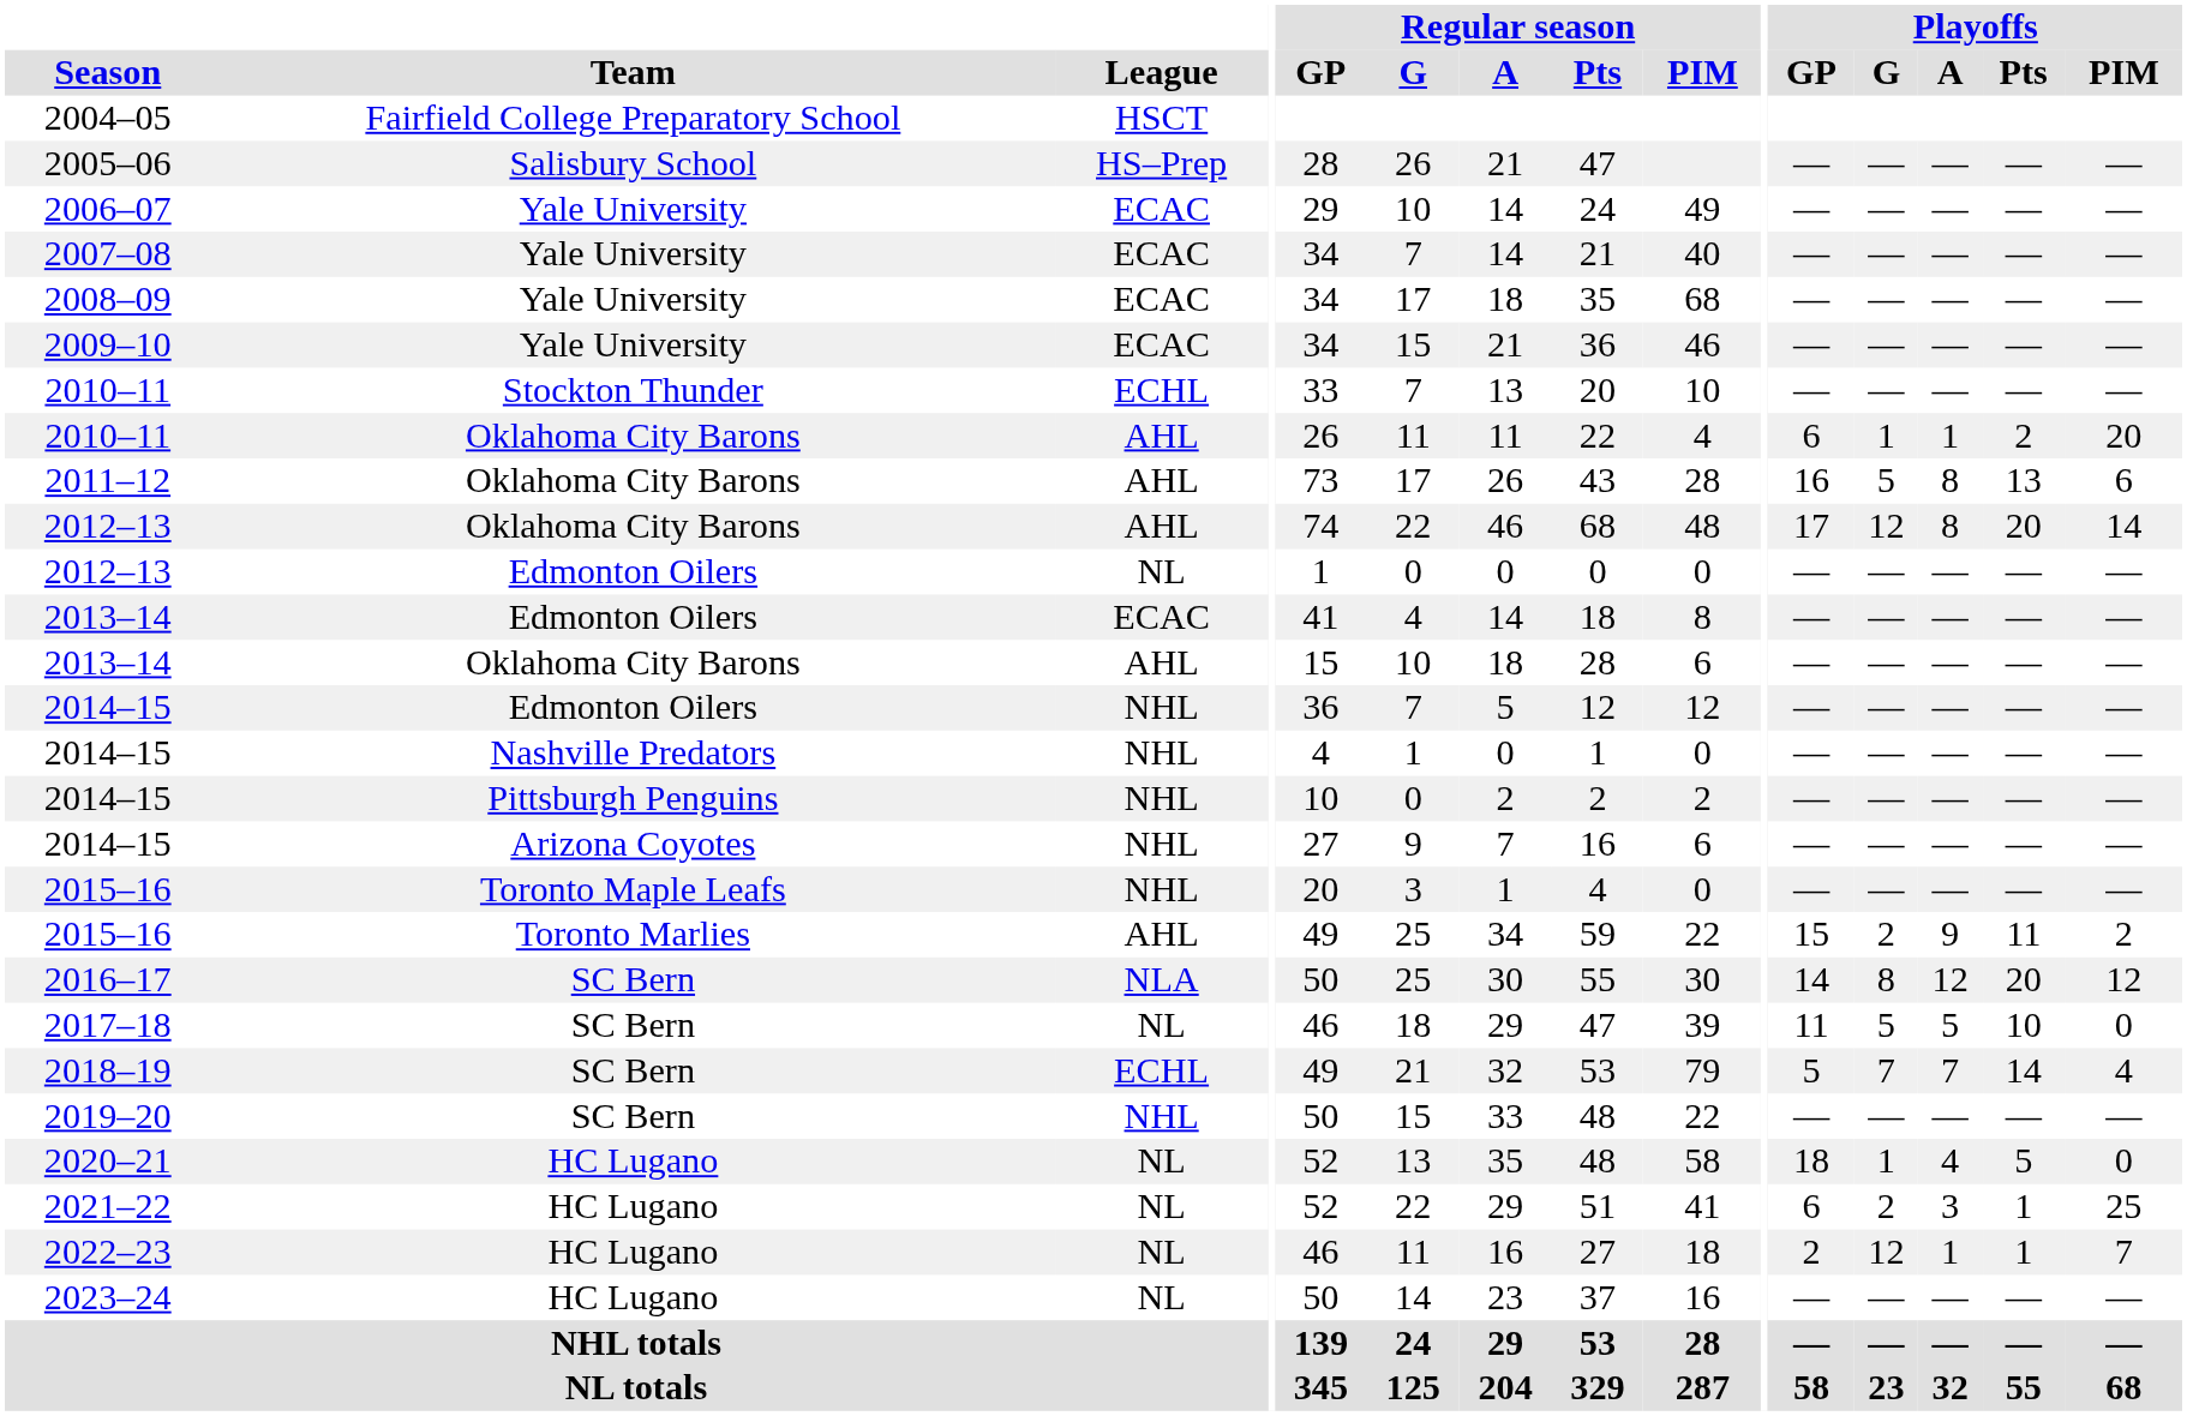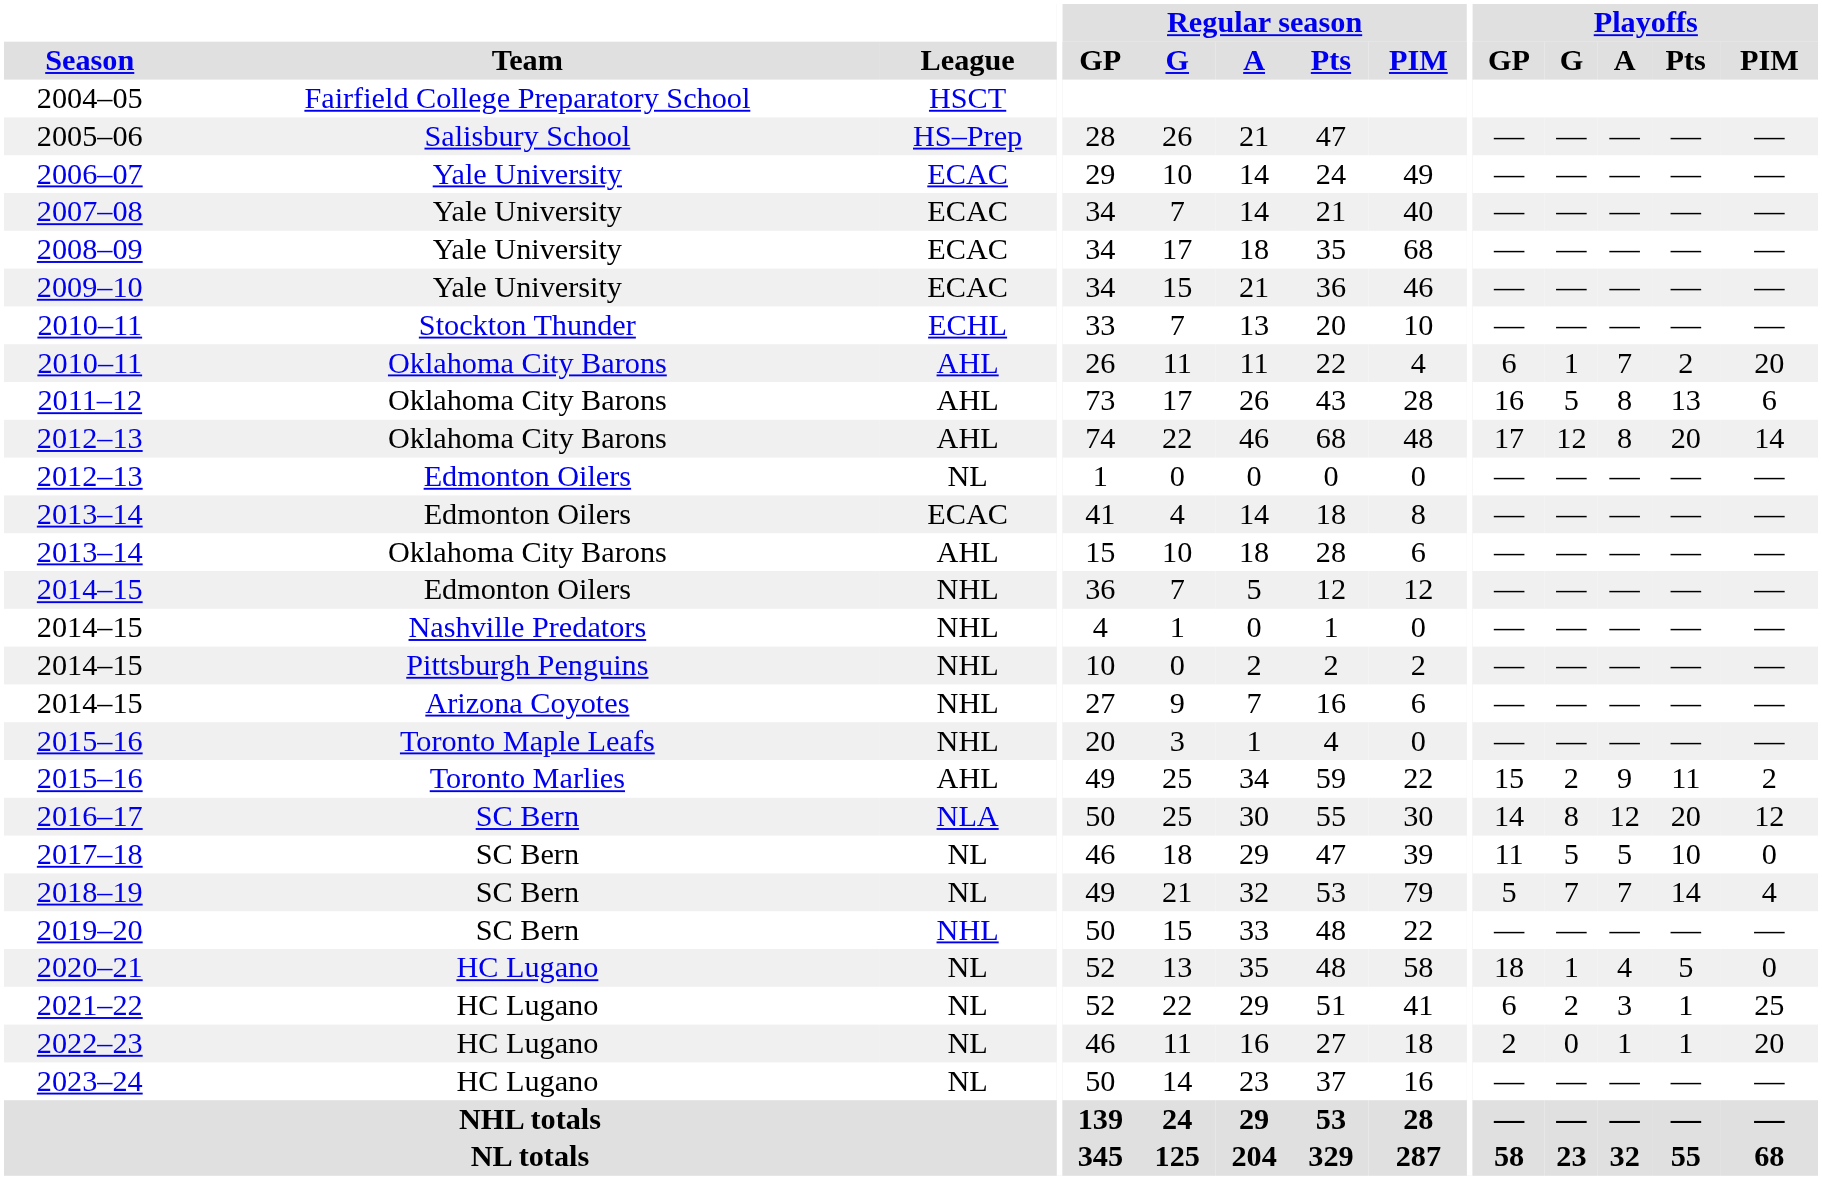 <table border="0" cellpadding="1" cellspacing="0" style="text-align:center; width:60em">
 <tr bgcolor="#e0e0e0">
 <th colspan="3" bgcolor="#ffffff"></th>
 <th rowspan="99" bgcolor="#ffffff"></th>
 <th colspan="5"><a href='#'>Regular season</a></th>
 <th rowspan="99" bgcolor="#ffffff"></th>
 <th colspan="5"><a href='#'>Playoffs</a></th>
 </tr>
 <tr bgcolor="#e0e0e0">
 <th><a href='#'>Season</a></th>
 <th>Team</th>
 <th>League</th>
 <th>GP</th>
 <th><a href='#'>G</a></th>
 <th><a href='#'>A</a></th>
 <th><a href='#'>Pts</a></th>
 <th><a href='#'>PIM</a></th>
 <th>GP</th>
 <th>G</th>
 <th>A</th>
 <th>Pts</th>
 <th>PIM</th>
 </tr>
 <tr>
 <td>2004–05</td>
 <td><a href='#'>Fairfield College Preparatory School</a></td>
 <td><a href='#'>HSCT</a></td>
 </tr>
 <tr bgcolor="#f0f0f0">
 <td>2005–06</td>
 <td><a href='#'>Salisbury School</a></td>
 <td><a href='#'>HS–Prep</a></td>
 <td>28</td>
 <td>26</td>
 <td>21</td>
 <td>47</td>
 <td></td>
 <td>—</td>
 <td>—</td>
 <td>—</td>
 <td>—</td>
 <td>—</td>
 </tr>
 <tr>
 <td><a href='#'>2006–07</a></td>
 <td><a href='#'>Yale University</a></td>
 <td><a href='#'>ECAC</a></td>
 <td>29</td>
 <td>10</td>
 <td>14</td>
 <td>24</td>
 <td>49</td>
 <td>—</td>
 <td>—</td>
 <td>—</td>
 <td>—</td>
 <td>—</td>
 </tr>
 <tr bgcolor="#f0f0f0">
 <td><a href='#'>2007–08</a></td>
 <td>Yale University</td>
 <td>ECAC</td>
 <td>34</td>
 <td>7</td>
 <td>14</td>
 <td>21</td>
 <td>40</td>
 <td>—</td>
 <td>—</td>
 <td>—</td>
 <td>—</td>
 <td>—</td>
 </tr>
 <tr>
 <td><a href='#'>2008–09</a></td>
 <td>Yale University</td>
 <td>ECAC</td>
 <td>34</td>
 <td>17</td>
 <td>18</td>
 <td>35</td>
 <td>68</td>
 <td>—</td>
 <td>—</td>
 <td>—</td>
 <td>—</td>
 <td>—</td>
 </tr>
 <tr bgcolor="#f0f0f0">
 <td><a href='#'>2009–10</a></td>
 <td>Yale University</td>
 <td>ECAC</td>
 <td>34</td>
 <td>15</td>
 <td>21</td>
 <td>36</td>
 <td>46</td>
 <td>—</td>
 <td>—</td>
 <td>—</td>
 <td>—</td>
 <td>—</td>
 </tr>
 <tr>
 <td><a href='#'>2010–11</a></td>
 <td><a href='#'>Stockton Thunder</a></td>
 <td><a href='#'>ECHL</a></td>
 <td>33</td>
 <td>7</td>
 <td>13</td>
 <td>20</td>
 <td>10</td>
 <td>—</td>
 <td>—</td>
 <td>—</td>
 <td>—</td>
 <td>—</td>
 </tr>
 <tr bgcolor="#f0f0f0">
 <td><a href='#'>2010–11</a></td>
 <td><a href='#'>Oklahoma City Barons</a></td>
 <td><a href='#'>AHL</a></td>
 <td>26</td>
 <td>11</td>
 <td>11</td>
 <td>22</td>
 <td>4</td>
 <td>6</td>
 <td>1</td>
-<td>1</td>
+<td>7</td>
 <td>2</td>
 <td>20</td>
 </tr>
 <tr>
 <td><a href='#'>2011–12</a></td>
 <td>Oklahoma City Barons</td>
 <td>AHL</td>
 <td>73</td>
 <td>17</td>
 <td>26</td>
 <td>43</td>
 <td>28</td>
 <td>16</td>
 <td>5</td>
 <td>8</td>
 <td>13</td>
 <td>6</td>
 </tr>
 <tr bgcolor="#f0f0f0">
 <td><a href='#'>2012–13</a></td>
 <td>Oklahoma City Barons</td>
 <td>AHL</td>
 <td>74</td>
 <td>22</td>
 <td>46</td>
 <td>68</td>
 <td>48</td>
 <td>17</td>
 <td>12</td>
 <td>8</td>
 <td>20</td>
 <td>14</td>
 </tr>
 <tr>
 <td><a href='#'>2012–13</a></td>
 <td><a href='#'>Edmonton Oilers</a></td>
 <td>NL</td>
 <td>1</td>
 <td>0</td>
 <td>0</td>
 <td>0</td>
 <td>0</td>
 <td>—</td>
 <td>—</td>
 <td>—</td>
 <td>—</td>
 <td>—</td>
 </tr>
 <tr bgcolor="#f0f0f0">
 <td><a href='#'>2013–14</a></td>
 <td>Edmonton Oilers</td>
 <td>ECAC</td>
 <td>41</td>
 <td>4</td>
 <td>14</td>
 <td>18</td>
 <td>8</td>
 <td>—</td>
 <td>—</td>
 <td>—</td>
 <td>—</td>
 <td>—</td>
 </tr>
 <tr>
 <td><a href='#'>2013–14</a></td>
 <td>Oklahoma City Barons</td>
 <td>AHL</td>
 <td>15</td>
 <td>10</td>
 <td>18</td>
 <td>28</td>
 <td>6</td>
 <td>—</td>
 <td>—</td>
 <td>—</td>
 <td>—</td>
 <td>—</td>
 </tr>
 <tr bgcolor="#f0f0f0">
 <td><a href='#'>2014–15</a></td>
 <td>Edmonton Oilers</td>
 <td>NHL</td>
 <td>36</td>
 <td>7</td>
 <td>5</td>
 <td>12</td>
 <td>12</td>
 <td>—</td>
 <td>—</td>
 <td>—</td>
 <td>—</td>
 <td>—</td>
 </tr>
 <tr>
 <td>2014–15</td>
 <td><a href='#'>Nashville Predators</a></td>
 <td>NHL</td>
 <td>4</td>
 <td>1</td>
 <td>0</td>
 <td>1</td>
 <td>0</td>
 <td>—</td>
 <td>—</td>
 <td>—</td>
 <td>—</td>
 <td>—</td>
 </tr>
 <tr bgcolor="#f0f0f0">
 <td>2014–15</td>
 <td><a href='#'>Pittsburgh Penguins</a></td>
 <td>NHL</td>
 <td>10</td>
 <td>0</td>
 <td>2</td>
 <td>2</td>
 <td>2</td>
 <td>—</td>
 <td>—</td>
 <td>—</td>
 <td>—</td>
 <td>—</td>
 </tr>
 <tr>
 <td>2014–15</td>
 <td><a href='#'>Arizona Coyotes</a></td>
 <td>NHL</td>
 <td>27</td>
 <td>9</td>
 <td>7</td>
 <td>16</td>
 <td>6</td>
 <td>—</td>
 <td>—</td>
 <td>—</td>
 <td>—</td>
 <td>—</td>
 </tr>
 <tr bgcolor="#f0f0f0">
 <td><a href='#'>2015–16</a></td>
 <td><a href='#'>Toronto Maple Leafs</a></td>
 <td>NHL</td>
 <td>20</td>
 <td>3</td>
 <td>1</td>
 <td>4</td>
 <td>0</td>
 <td>—</td>
 <td>—</td>
 <td>—</td>
 <td>—</td>
 <td>—</td>
 </tr>
 <tr>
 <td><a href='#'>2015–16</a></td>
 <td><a href='#'>Toronto Marlies</a></td>
 <td>AHL</td>
 <td>49</td>
 <td>25</td>
 <td>34</td>
 <td>59</td>
 <td>22</td>
 <td>15</td>
 <td>2</td>
 <td>9</td>
 <td>11</td>
 <td>2</td>
 </tr>
 <tr bgcolor="#f0f0f0">
 <td><a href='#'>2016–17</a></td>
 <td><a href='#'>SC Bern</a></td>
 <td><a href='#'>NLA</a></td>
 <td>50</td>
 <td>25</td>
 <td>30</td>
 <td>55</td>
 <td>30</td>
 <td>14</td>
 <td>8</td>
 <td>12</td>
 <td>20</td>
 <td>12</td>
 </tr>
 <tr>
 <td><a href='#'>2017–18</a></td>
 <td>SC Bern</td>
 <td>NL</td>
 <td>46</td>
 <td>18</td>
 <td>29</td>
 <td>47</td>
 <td>39</td>
 <td>11</td>
 <td>5</td>
 <td>5</td>
 <td>10</td>
 <td>0</td>
 </tr>
 <tr bgcolor="#f0f0f0">
 <td><a href='#'>2018–19</a></td>
 <td>SC Bern</td>
-<td><a href='#'>ECHL</a></td>
+<td>NL</td>
 <td>49</td>
 <td>21</td>
 <td>32</td>
 <td>53</td>
 <td>79</td>
 <td>5</td>
 <td>7</td>
 <td>7</td>
 <td>14</td>
 <td>4</td>
 </tr>
 <tr>
 <td><a href='#'>2019–20</a></td>
 <td>SC Bern</td>
 <td><a href='#'>NHL</a></td>
 <td>50</td>
 <td>15</td>
 <td>33</td>
 <td>48</td>
 <td>22</td>
 <td>—</td>
 <td>—</td>
 <td>—</td>
 <td>—</td>
 <td>—</td>
 </tr>
 <tr bgcolor="#f0f0f0">
 <td><a href='#'>2020–21</a></td>
 <td><a href='#'>HC Lugano</a></td>
 <td>NL</td>
 <td>52</td>
 <td>13</td>
 <td>35</td>
 <td>48</td>
 <td>58</td>
 <td>18</td>
 <td>1</td>
 <td>4</td>
 <td>5</td>
 <td>0</td>
 </tr>
 <tr>
 <td><a href='#'>2021–22</a></td>
 <td>HC Lugano</td>
 <td>NL</td>
 <td>52</td>
 <td>22</td>
 <td>29</td>
 <td>51</td>
 <td>41</td>
 <td>6</td>
 <td>2</td>
 <td>3</td>
 <td>1</td>
 <td>25</td>
 </tr>
 <tr bgcolor="#f0f0f0">
 <td><a href='#'>2022–23</a></td>
 <td>HC Lugano</td>
 <td>NL</td>
 <td>46</td>
 <td>11</td>
 <td>16</td>
 <td>27</td>
 <td>18</td>
 <td>2</td>
-<td>12</td>
+<td>0</td>
 <td>1</td>
 <td>1</td>
-<td>7</td>
+<td>20</td>
 </tr>
 <tr>
 <td><a href='#'>2023–24</a></td>
 <td>HC Lugano</td>
 <td>NL</td>
 <td>50</td>
 <td>14</td>
 <td>23</td>
 <td>37</td>
 <td>16</td>
 <td>—</td>
 <td>—</td>
 <td>—</td>
 <td>—</td>
 <td>—</td>
 </tr>
 <tr bgcolor="#e0e0e0">
 <th colspan="3">NHL totals</th>
 <th>139</th>
 <th>24</th>
 <th>29</th>
 <th>53</th>
 <th>28</th>
 <th>—</th>
 <th>—</th>
 <th>—</th>
 <th>—</th>
 <th>—</th>
 </tr>
 <tr bgcolor="#e0e0e0">
 <th colspan="3">NL totals</th>
 <th>345</th>
 <th>125</th>
 <th>204</th>
 <th>329</th>
 <th>287</th>
 <th>58</th>
 <th>23</th>
 <th>32</th>
 <th>55</th>
 <th>68</th>
 </tr>
 </table>
